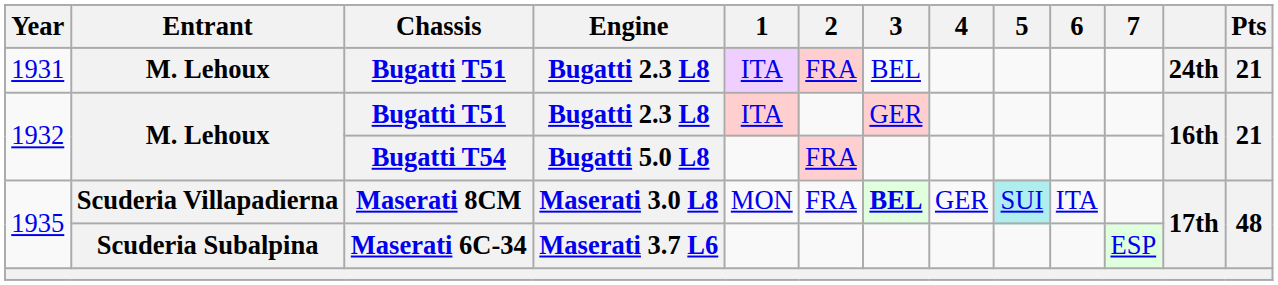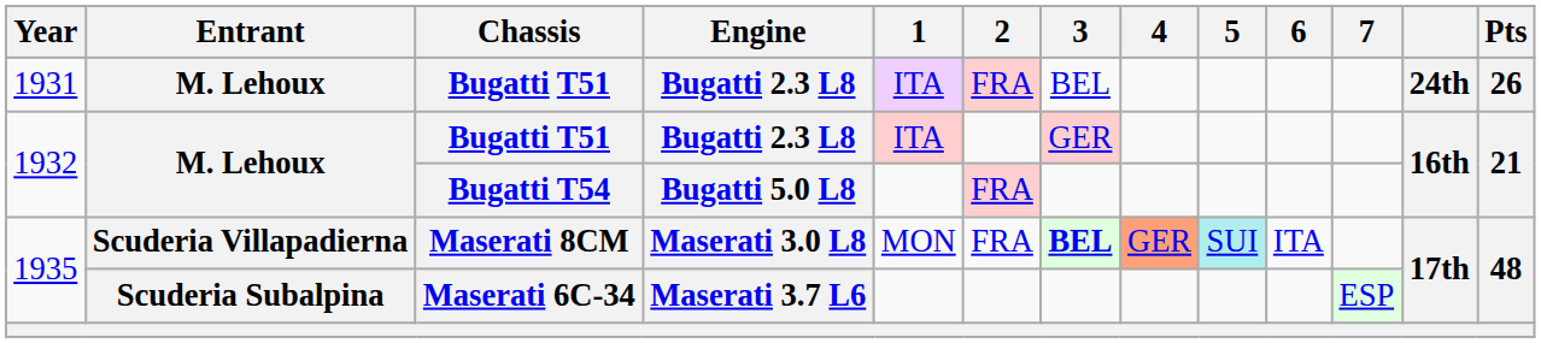 <table class="wikitable" style="text-align:center; font-size:85%">
 <tr>
 <th>Year</th>
 <th>Entrant</th>
 <th>Chassis</th>
 <th>Engine</th>
 <th>1</th>
 <th>2</th>
 <th>3</th>
 <th>4</th>
 <th>5</th>
 <th>6</th>
 <th>7</th>
 <th></th>
 <th>Pts</th>
 </tr>
 <tr>
 <td><a href='#'>1931</a></td>
 <th nowrap>M. Lehoux</th>
 <th nowrap><a href='#'>Bugatti</a> <a href='#'>T51</a></th>
 <th nowrap><a href='#'>Bugatti</a> 2.3 <a href='#'>L8</a></th>
 <td style="background:#efcfff;"><a href='#'>ITA</a><br></td>
 <td style="background:#ffcfcf;"><a href='#'>FRA</a><br></td>
 <td><a href='#'>BEL</a></td>
 <td></td>
 <td></td>
 <td></td>
 <td></td>
 <th>24th</th>
-<th>21</th>
+<th>26</th>
 </tr>
 <tr>
 <td rowspan=2><a href='#'>1932</a></td>
 <th rowspan=2 nowrap>M. Lehoux</th>
 <th nowrap><a href='#'>Bugatti T51</a></th>
 <th nowrap><a href='#'>Bugatti</a> 2.3 <a href='#'>L8</a></th>
 <td style="background:#ffcfcf;"><a href='#'>ITA</a><br></td>
 <td></td>
 <td style="background:#ffcfcf;"><a href='#'>GER</a><br></td>
 <td></td>
 <td></td>
 <td></td>
 <td></td>
 <th rowspan=2>16th</th>
 <th rowspan=2>21</th>
 </tr>
 <tr>
 <th nowrap><a href='#'>Bugatti T54</a></th>
 <th nowrap><a href='#'>Bugatti</a> 5.0 <a href='#'>L8</a></th>
 <td></td>
 <td style="background:#ffcfcf;"><a href='#'>FRA</a><br></td>
 <td></td>
 <td></td>
 <td></td>
 <td></td>
 <td></td>
 </tr>
 <tr>
 <td rowspan=2><a href='#'>1935</a></td>
 <th nowrap>Scuderia Villapadierna</th>
 <th nowrap><a href='#'>Maserati</a> 8CM</th>
 <th nowrap><a href='#'>Maserati</a> 3.0 <a href='#'>L8</a></th>
 <td><a href='#'>MON</a></td>
 <td><a href='#'>FRA</a></td>
 <td style="background:#dfffdf;"><strong><a href='#'>BEL</a></strong><br></td>
-<td><a href='#'>GER</a></td>
+<td style="background: lightsalmon;"><a href='#'>GER</a></td>
 <td style="background: paleturquoise;"><a href='#'>SUI</a></td>
 <td><a href='#'>ITA</a></td>
 <td></td>
 <th rowspan=2>17th</th>
 <th rowspan=2>48</th>
 </tr>
 <tr>
 <th nowrap>Scuderia Subalpina</th>
 <th nowrap><a href='#'>Maserati</a> 6C-34</th>
 <th nowrap><a href='#'>Maserati</a> 3.7 <a href='#'>L6</a></th>
 <td></td>
 <td></td>
 <td></td>
 <td></td>
 <td></td>
 <td></td>
 <td style="background:#DFFFDF;"><a href='#'>ESP</a><br></td>
 </tr>
 <tr>
 <th colspan=13></th>
 </tr>
 </table>
